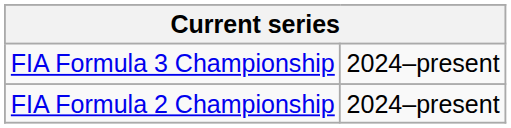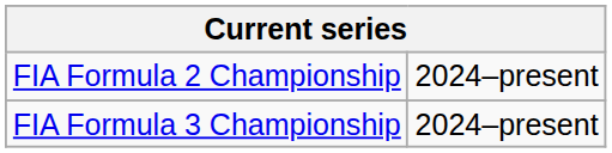 <table class="wikitable" border="1" style="font-size:85%;">
 <tr>
 <th colspan="2">Current series</th>
 </tr>
 <tr>
+<td><a href='#'>FIA Formula 2 Championship</a></td>
+<td>2024–present</td>
+</tr>
+<tr>
 <td><a href='#'>FIA Formula 3 Championship</a></td>
 <td>2024–present</td>
 </tr>
-<tr>
-<td><a href='#'>FIA Formula 2 Championship</a></td>
-<td>2024–present</td>
-</tr>
 </table>
